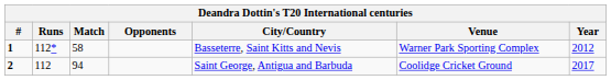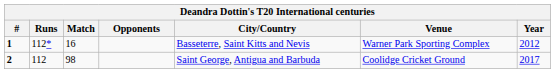 <table class="wikitable">
 <tr>
 <th colspan="7">Deandra Dottin's T20 International centuries</th>
 </tr>
 <tr>
 <th style="width:40px;">#</th>
 <th style="width:50px;">Runs</th>
 <th style="width:50px;">Match</th>
 <th style="width:125px;">Opponents</th>
 <th style="width:350px;">City/Country</th>
 <th style="width:300px;">Venue</th>
 <th style="width:50px;">Year</th>
 </tr>
 <tr>
 <td><strong>1</strong></td>
 <td>112<a href='#'>*</a></td>
-<td>58</td>
+<td>16</td>
 <td></td>
 <td> <a href='#'>Basseterre</a>, <a href='#'>Saint Kitts and Nevis</a></td>
 <td><a href='#'>Warner Park Sporting Complex</a></td>
 <td><a href='#'>2012</a></td>
 </tr>
 <tr>
 <td><strong>2</strong></td>
 <td>112</td>
-<td>94</td>
+<td>98</td>
 <td></td>
 <td> <a href='#'>Saint George</a>, <a href='#'>Antigua and Barbuda</a></td>
 <td><a href='#'>Coolidge Cricket Ground</a></td>
 <td><a href='#'>2017</a></td>
 </tr>
 </table>
